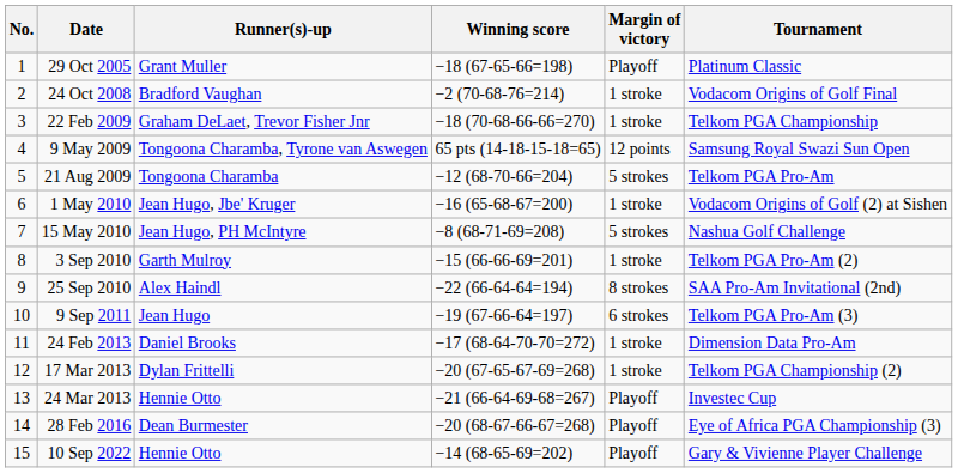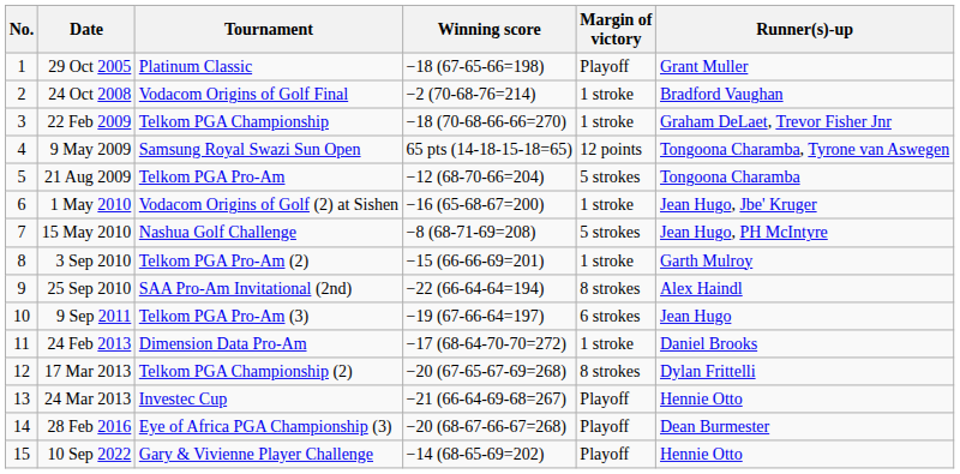 <table class="wikitable" style="font-size:95%;">
 <tr>
 <th>No.</th>
 <th>Date</th>
-<th>Runner(s)-up</th>
+<th>Tournament</th>
 <th>Winning score</th>
 <th>Margin of<br>victory</th>
-<th>Tournament</th>
+<th>Runner(s)-up</th>
 </tr>
 <tr>
 <td align=center>1</td>
 <td align=right>29 Oct <a href='#'>2005</a></td>
-<td> <a href='#'>Grant Muller</a></td>
+<td><a href='#'>Platinum Classic</a></td>
 <td>−18 (67-65-66=198)</td>
 <td>Playoff</td>
-<td><a href='#'>Platinum Classic</a></td>
+<td> <a href='#'>Grant Muller</a></td>
 </tr>
 <tr>
 <td align=center>2</td>
 <td align=right>24 Oct <a href='#'>2008</a></td>
-<td> <a href='#'>Bradford Vaughan</a></td>
+<td><a href='#'>Vodacom Origins of Golf Final</a></td>
 <td>−2 (70-68-76=214)</td>
 <td>1 stroke</td>
-<td><a href='#'>Vodacom Origins of Golf Final</a></td>
+<td> <a href='#'>Bradford Vaughan</a></td>
 </tr>
 <tr>
 <td align=center>3</td>
 <td align=right>22 Feb <a href='#'>2009</a></td>
-<td> <a href='#'>Graham DeLaet</a>,  <a href='#'>Trevor Fisher Jnr</a></td>
+<td><a href='#'>Telkom PGA Championship</a></td>
 <td>−18 (70-68-66-66=270)</td>
 <td>1 stroke</td>
-<td><a href='#'>Telkom PGA Championship</a></td>
+<td> <a href='#'>Graham DeLaet</a>,  <a href='#'>Trevor Fisher Jnr</a></td>
 </tr>
 <tr>
 <td align=center>4</td>
 <td align=right>9 May 2009</td>
-<td> <a href='#'>Tongoona Charamba</a>,  <a href='#'>Tyrone van Aswegen</a></td>
+<td><a href='#'>Samsung Royal Swazi Sun Open</a></td>
 <td>65 pts (14-18-15-18=65)</td>
 <td>12 points</td>
-<td><a href='#'>Samsung Royal Swazi Sun Open</a></td>
+<td> <a href='#'>Tongoona Charamba</a>,  <a href='#'>Tyrone van Aswegen</a></td>
 </tr>
 <tr>
 <td align=center>5</td>
 <td align=right>21 Aug 2009</td>
-<td> <a href='#'>Tongoona Charamba</a></td>
+<td><a href='#'>Telkom PGA Pro-Am</a></td>
 <td>−12 (68-70-66=204)</td>
 <td>5 strokes</td>
-<td><a href='#'>Telkom PGA Pro-Am</a></td>
+<td> <a href='#'>Tongoona Charamba</a></td>
 </tr>
 <tr>
 <td align=center>6</td>
 <td align=right>1 May <a href='#'>2010</a></td>
-<td> <a href='#'>Jean Hugo</a>,  <a href='#'>Jbe' Kruger</a></td>
+<td><a href='#'>Vodacom Origins of Golf</a> (2) at Sishen</td>
 <td>−16 (65-68-67=200)</td>
 <td>1 stroke</td>
-<td><a href='#'>Vodacom Origins of Golf</a> (2) at Sishen</td>
+<td> <a href='#'>Jean Hugo</a>,  <a href='#'>Jbe' Kruger</a></td>
 </tr>
 <tr>
 <td align=center>7</td>
 <td align=right>15 May 2010</td>
-<td> <a href='#'>Jean Hugo</a>,  <a href='#'>PH McIntyre</a></td>
+<td><a href='#'>Nashua Golf Challenge</a></td>
 <td>−8 (68-71-69=208)</td>
 <td>5 strokes</td>
-<td><a href='#'>Nashua Golf Challenge</a></td>
+<td> <a href='#'>Jean Hugo</a>,  <a href='#'>PH McIntyre</a></td>
 </tr>
 <tr>
 <td align=center>8</td>
 <td align=right>3 Sep 2010</td>
-<td> <a href='#'>Garth Mulroy</a></td>
+<td><a href='#'>Telkom PGA Pro-Am</a> (2)</td>
 <td>−15 (66-66-69=201)</td>
 <td>1 stroke</td>
-<td><a href='#'>Telkom PGA Pro-Am</a> (2)</td>
+<td> <a href='#'>Garth Mulroy</a></td>
 </tr>
 <tr>
 <td align=center>9</td>
 <td align=right>25 Sep 2010</td>
-<td> <a href='#'>Alex Haindl</a></td>
+<td><a href='#'>SAA Pro-Am Invitational</a> (2nd)</td>
 <td>−22 (66-64-64=194)</td>
 <td>8 strokes</td>
-<td><a href='#'>SAA Pro-Am Invitational</a> (2nd)</td>
+<td> <a href='#'>Alex Haindl</a></td>
 </tr>
 <tr>
 <td align=center>10</td>
 <td align=right>9 Sep <a href='#'>2011</a></td>
-<td> <a href='#'>Jean Hugo</a></td>
+<td><a href='#'>Telkom PGA Pro-Am</a> (3)</td>
 <td>−19 (67-66-64=197)</td>
 <td>6 strokes</td>
-<td><a href='#'>Telkom PGA Pro-Am</a> (3)</td>
+<td> <a href='#'>Jean Hugo</a></td>
 </tr>
 <tr>
 <td align=center>11</td>
 <td align=right>24 Feb <a href='#'>2013</a></td>
-<td> <a href='#'>Daniel Brooks</a></td>
+<td><a href='#'>Dimension Data Pro-Am</a></td>
 <td>−17 (68-64-70-70=272)</td>
 <td>1 stroke</td>
-<td><a href='#'>Dimension Data Pro-Am</a></td>
+<td> <a href='#'>Daniel Brooks</a></td>
 </tr>
 <tr>
 <td align=center>12</td>
 <td align=right>17 Mar 2013</td>
+<td><a href='#'>Telkom PGA Championship</a> (2)</td>
+<td>−20 (67-65-67-69=268)</td>
+<td>8 strokes</td>
 <td> <a href='#'>Dylan Frittelli</a></td>
-<td>−20 (67-65-67-69=268)</td>
-<td>1 stroke</td>
-<td><a href='#'>Telkom PGA Championship</a> (2)</td>
 </tr>
 <tr>
 <td align=center>13</td>
 <td align=right>24 Mar 2013</td>
-<td> <a href='#'>Hennie Otto</a></td>
+<td><a href='#'>Investec Cup</a></td>
 <td>−21 (66-64-69-68=267)</td>
 <td>Playoff</td>
-<td><a href='#'>Investec Cup</a></td>
+<td> <a href='#'>Hennie Otto</a></td>
 </tr>
 <tr>
 <td align=center>14</td>
 <td align=right>28 Feb <a href='#'>2016</a></td>
-<td> <a href='#'>Dean Burmester</a></td>
+<td><a href='#'>Eye of Africa PGA Championship</a> (3)</td>
 <td>−20 (68-67-66-67=268)</td>
 <td>Playoff</td>
-<td><a href='#'>Eye of Africa PGA Championship</a> (3)</td>
+<td> <a href='#'>Dean Burmester</a></td>
 </tr>
 <tr>
 <td align=center>15</td>
 <td align=right>10 Sep <a href='#'>2022</a></td>
-<td> <a href='#'>Hennie Otto</a></td>
+<td><a href='#'>Gary & Vivienne Player Challenge</a></td>
 <td>−14 (68-65-69=202)</td>
 <td>Playoff</td>
-<td><a href='#'>Gary & Vivienne Player Challenge</a></td>
+<td> <a href='#'>Hennie Otto</a></td>
 </tr>
 </table>
